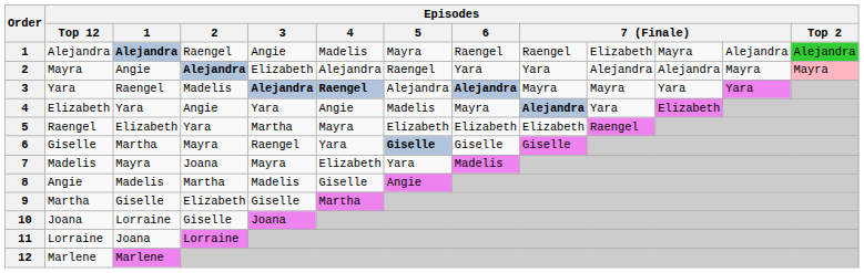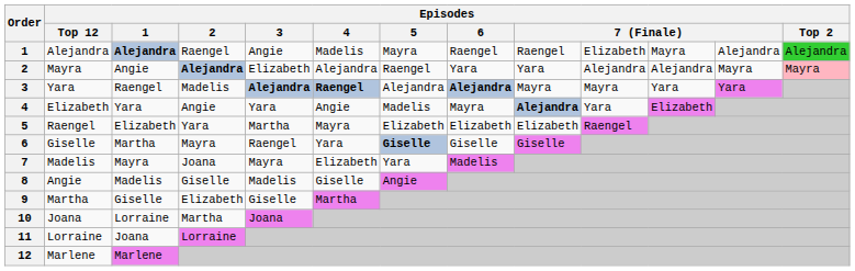 <table class="wikitable">
 <tr>
 <th rowspan=2>Order</th>
 <th colspan=13>Episodes</th>
 </tr>
 <tr>
 <th>Top 12</th>
 <th>1</th>
 <th>2</th>
 <th>3</th>
 <th width="50">4</th>
 <th width="50">5</th>
 <th width="50">6</th>
 <th colspan=4>7 (Finale)</th>
 <th colspan="1"  bgcolor="red" align="Center">Top 2</th>
 </tr>
 <tr>
 <th>1</th>
 <td>Alejandra</td>
 <td bgcolor="lightsteelblue"><strong>Alejandra</strong></td>
 <td>Raengel</td>
 <td>Angie</td>
 <td>Madelis</td>
 <td>Mayra</td>
 <td>Raengel</td>
 <td>Raengel</td>
 <td>Elizabeth</td>
 <td>Mayra</td>
 <td>Alejandra</td>
 <td bgcolor="limegreen">Alejandra</td>
 </tr>
 <tr>
 <th>2</th>
 <td>Mayra</td>
 <td>Angie</td>
 <td bgcolor="lightsteelblue"><strong>Alejandra</strong></td>
 <td>Elizabeth</td>
 <td>Alejandra</td>
 <td>Raengel</td>
 <td>Yara</td>
 <td>Yara</td>
 <td>Alejandra</td>
 <td>Alejandra</td>
 <td>Mayra</td>
 <td bgcolor="lightpink">Mayra</td>
 </tr>
 <tr>
 <th>3</th>
 <td>Yara</td>
 <td>Raengel</td>
 <td>Madelis</td>
 <td bgcolor="lightsteelblue"><strong>Alejandra</strong></td>
 <td bgcolor="lightsteelblue"><strong>Raengel</strong></td>
 <td>Alejandra</td>
 <td bgcolor="lightsteelblue"><strong>Alejandra</strong></td>
 <td>Mayra</td>
 <td>Mayra</td>
 <td>Yara</td>
 <td bgcolor="EE82EE">Yara</td>
 <td style="background:#CCCCCC;" colspan="1"></td>
 </tr>
 <tr>
 <th>4</th>
 <td>Elizabeth</td>
 <td>Yara</td>
 <td>Angie</td>
 <td>Yara</td>
 <td>Angie</td>
 <td>Madelis</td>
 <td>Mayra</td>
 <td bgcolor="lightsteelblue"><strong>Alejandra</strong></td>
 <td>Yara</td>
 <td bgcolor="EE82EE">Elizabeth</td>
 <td style="background:#CCCCCC;" colspan="2"></td>
 </tr>
 <tr>
 <th>5</th>
 <td>Raengel</td>
 <td>Elizabeth</td>
 <td>Yara</td>
 <td>Martha</td>
 <td>Mayra</td>
 <td>Elizabeth</td>
 <td>Elizabeth</td>
 <td>Elizabeth</td>
 <td bgcolor="EE82EE">Raengel</td>
 <td style="background:#CCCCCC;" colspan="3"></td>
 </tr>
 <tr>
 <th>6</th>
 <td>Giselle</td>
 <td>Martha</td>
 <td>Mayra</td>
 <td>Raengel</td>
 <td>Yara</td>
 <td bgcolor="lightsteelblue"><strong>Giselle</strong></td>
 <td>Giselle</td>
 <td bgcolor="EE82EE">Giselle</td>
 <td style="background:#CCCCCC;" colspan="4"></td>
 </tr>
 <tr>
 <th>7</th>
 <td>Madelis</td>
 <td>Mayra</td>
 <td>Joana</td>
 <td>Mayra</td>
 <td>Elizabeth</td>
 <td>Yara</td>
 <td bgcolor="EE82EE">Madelis</td>
 <td style="background:#CCCCCC;" colspan="5"></td>
 </tr>
 <tr>
 <th>8</th>
 <td>Angie</td>
 <td>Madelis</td>
-<td>Martha</td>
+<td>Giselle</td>
 <td>Madelis</td>
 <td>Giselle</td>
 <td bgcolor="EE82EE">Angie</td>
 <td style="background:#CCCCCC;" colspan="6"></td>
 </tr>
 <tr>
 <th>9</th>
 <td>Martha</td>
 <td>Giselle</td>
 <td>Elizabeth</td>
 <td>Giselle</td>
 <td bgcolor="EE82EE">Martha</td>
 <td style="background:#CCCCCC;" colspan="7"></td>
 </tr>
 <tr>
 <th>10</th>
 <td>Joana</td>
 <td>Lorraine</td>
-<td>Giselle</td>
+<td>Martha</td>
 <td bgcolor="EE82EE">Joana</td>
 <td style="background:#CCCCCC;" colspan="8"></td>
 </tr>
 <tr>
 <th>11</th>
 <td>Lorraine</td>
 <td>Joana</td>
 <td bgcolor="EE82EE">Lorraine</td>
 <td style="background:#CCCCCC;" colspan="9"></td>
 </tr>
 <tr>
 <th>12</th>
 <td>Marlene</td>
 <td bgcolor="EE82EE">Marlene</td>
 <td style="background:#CCCCCC;" colspan="10"></td>
 </tr>
 </table>
